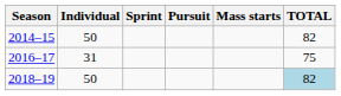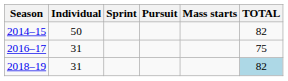 <table class="wikitable sortable" style="text-align: center;">
 <tr>
 <th>Season</th>
 <th>Individual</th>
 <th>Sprint</th>
 <th>Pursuit</th>
 <th>Mass starts</th>
 <th>TOTAL</th>
 </tr>
 <tr>
 <td><a href='#'>2014–15</a></td>
 <td>50</td>
 <td></td>
 <td></td>
 <td></td>
 <td>82</td>
 </tr>
 <tr>
 <td><a href='#'>2016–17</a></td>
 <td>31</td>
 <td></td>
 <td></td>
 <td></td>
 <td>75</td>
 </tr>
 <tr>
 <td><a href='#'>2018–19</a></td>
-<td>50</td>
+<td>31</td>
 <td></td>
 <td></td>
 <td></td>
 <td style="background: lightblue;">82</td>
 </tr>
 </table>
